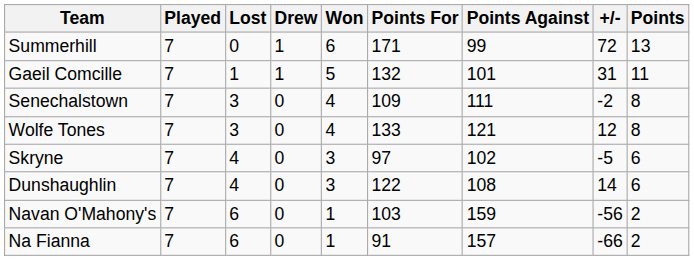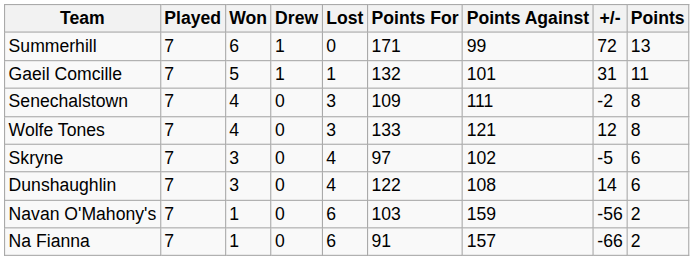 <table class="wikitable">
 <tr>
 <th>Team</th>
 <th>Played</th>
+<th>Won</th>
+<th>Drew</th>
 <th>Lost</th>
-<th>Drew</th>
-<th>Won</th>
 <th>Points For</th>
 <th>Points Against</th>
 <th>+/-</th>
 <th>Points</th>
 </tr>
 <tr>
 <td>Summerhill</td>
 <td>7</td>
+<td>6</td>
+<td>1</td>
 <td>0</td>
-<td>1</td>
-<td>6</td>
 <td>171</td>
 <td>99</td>
 <td>72</td>
 <td>13</td>
 </tr>
 <tr>
 <td>Gaeil Comcille</td>
 <td>7</td>
+<td>5</td>
 <td>1</td>
 <td>1</td>
-<td>5</td>
 <td>132</td>
 <td>101</td>
 <td>31</td>
 <td>11</td>
 </tr>
 <tr>
 <td>Senechalstown</td>
 <td>7</td>
+<td>4</td>
+<td>0</td>
 <td>3</td>
-<td>0</td>
-<td>4</td>
 <td>109</td>
 <td>111</td>
 <td>-2</td>
 <td>8</td>
 </tr>
 <tr>
 <td>Wolfe Tones</td>
 <td>7</td>
+<td>4</td>
+<td>0</td>
 <td>3</td>
-<td>0</td>
-<td>4</td>
 <td>133</td>
 <td>121</td>
 <td>12</td>
 <td>8</td>
 </tr>
 <tr>
 <td>Skryne</td>
 <td>7</td>
+<td>3</td>
+<td>0</td>
 <td>4</td>
-<td>0</td>
-<td>3</td>
 <td>97</td>
 <td>102</td>
 <td>-5</td>
 <td>6</td>
 </tr>
 <tr>
 <td>Dunshaughlin</td>
 <td>7</td>
+<td>3</td>
+<td>0</td>
 <td>4</td>
-<td>0</td>
-<td>3</td>
 <td>122</td>
 <td>108</td>
 <td>14</td>
 <td>6</td>
 </tr>
 <tr>
 <td>Navan O'Mahony's</td>
 <td>7</td>
+<td>1</td>
+<td>0</td>
 <td>6</td>
-<td>0</td>
-<td>1</td>
 <td>103</td>
 <td>159</td>
 <td>-56</td>
 <td>2</td>
 </tr>
 <tr>
 <td>Na Fianna</td>
 <td>7</td>
+<td>1</td>
+<td>0</td>
 <td>6</td>
-<td>0</td>
-<td>1</td>
 <td>91</td>
 <td>157</td>
 <td>-66</td>
 <td>2</td>
 </tr>
 </table>
